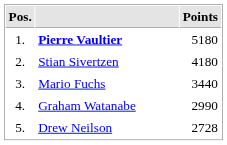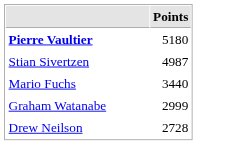 <table cellspacing="1" cellpadding="3" style="border:1px solid #AAAAAA;font-size:90%">
 <tr bgcolor="#E4E4E4">
-<th style="border-bottom:1px solid #AAAAAA" width=10>Pos.</th>
 <th style="border-bottom:1px solid #AAAAAA" width=150></th>
 <th style="border-bottom:1px solid #AAAAAA" width=20>Points</th>
 </tr>
 <tr>
-<td align="center">1.</td>
 <td> <strong><a href='#'>Pierre Vaultier</a></strong></td>
 <td align="right">5180</td>
 </tr>
 <tr>
-<td align="center">2.</td>
 <td> <a href='#'>Stian Sivertzen</a></td>
-<td align="right">4180</td>
+<td align="right">4987</td>
 </tr>
 <tr>
-<td align="center">3.</td>
 <td> <a href='#'>Mario Fuchs</a></td>
 <td align="right">3440</td>
 </tr>
 <tr>
-<td align="center">4.</td>
 <td> <a href='#'>Graham Watanabe</a></td>
-<td align="right">2990</td>
+<td align="right">2999</td>
 </tr>
 <tr>
-<td align="center">5.</td>
 <td> <a href='#'>Drew Neilson</a></td>
 <td align="right">2728</td>
 </tr>
 </table>
